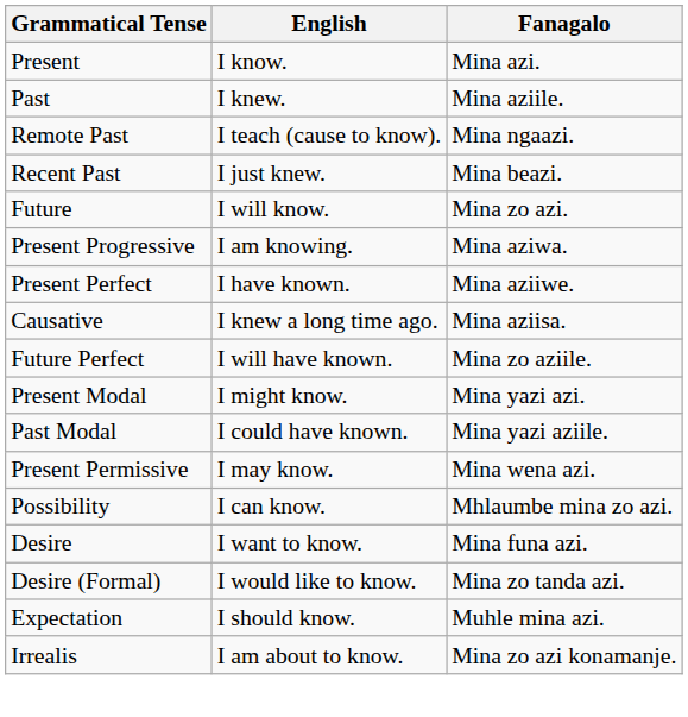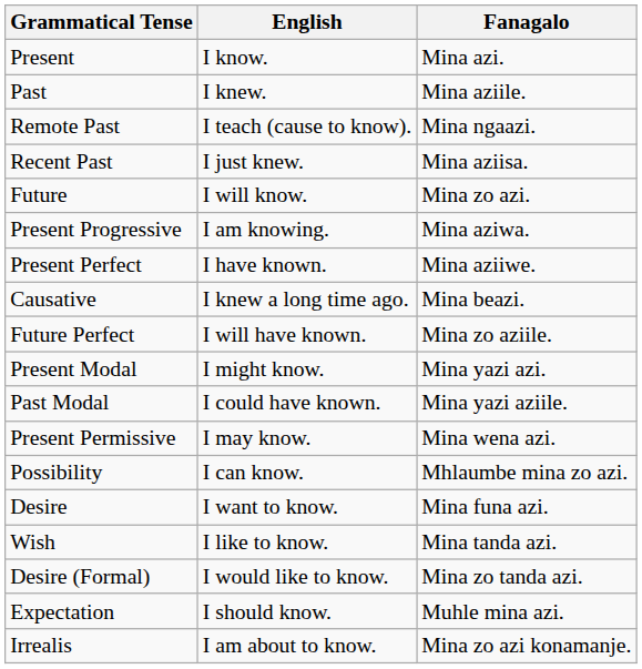 <table class="wikitable">
 <tr>
 <th><strong>Grammatical Tense</strong></th>
 <th><strong>English</strong></th>
 <th><strong>Fanagalo</strong></th>
 </tr>
 <tr>
 <td>Present</td>
 <td>I know.</td>
 <td>Mina azi.</td>
 </tr>
 <tr>
 <td>Past</td>
 <td>I knew.</td>
 <td>Mina aziile.</td>
 </tr>
 <tr>
 <td>Remote Past</td>
 <td>I teach (cause to know).</td>
 <td>Mina ngaazi.</td>
 </tr>
 <tr>
 <td>Recent Past</td>
 <td>I just knew.</td>
-<td>Mina beazi.</td>
+<td>Mina aziisa.</td>
 </tr>
 <tr>
 <td>Future</td>
 <td>I will know.</td>
 <td>Mina zo azi.</td>
 </tr>
 <tr>
 <td>Present Progressive</td>
 <td>I am knowing.</td>
 <td>Mina aziwa.</td>
 </tr>
 <tr>
 <td>Present Perfect</td>
 <td>I have known.</td>
 <td>Mina aziiwe.</td>
 </tr>
 <tr>
 <td>Causative</td>
 <td>I knew a long time ago.</td>
-<td>Mina aziisa.</td>
+<td>Mina beazi.</td>
 </tr>
 <tr>
 <td>Future Perfect</td>
 <td>I will have known.</td>
 <td>Mina zo aziile.</td>
 </tr>
 <tr>
 <td>Present Modal</td>
 <td>I might know.</td>
 <td>Mina yazi azi.</td>
 </tr>
 <tr>
 <td>Past Modal</td>
 <td>I could have known.</td>
 <td>Mina yazi aziile.</td>
 </tr>
 <tr>
 <td>Present Permissive</td>
 <td>I may know.</td>
 <td>Mina wena azi.</td>
 </tr>
 <tr>
 <td>Possibility</td>
 <td>I can know.</td>
 <td>Mhlaumbe mina zo azi.</td>
 </tr>
 <tr>
 <td>Desire</td>
 <td>I want to know.</td>
 <td>Mina funa azi.</td>
 </tr>
 <tr>
+<td>Wish</td>
+<td>I like to know.</td>
+<td>Mina tanda azi.</td>
+</tr>
+<tr>
 <td>Desire (Formal)</td>
 <td>I would like to know.</td>
 <td>Mina zo tanda azi.</td>
 </tr>
 <tr>
 <td>Expectation</td>
 <td>I should know.</td>
 <td>Muhle mina azi.</td>
 </tr>
 <tr>
 <td>Irrealis</td>
 <td>I am about to know.</td>
 <td>Mina zo azi konamanje.</td>
 </tr>
 </table>
